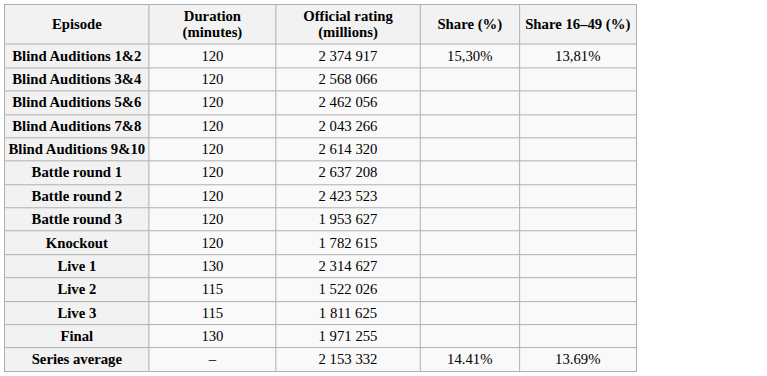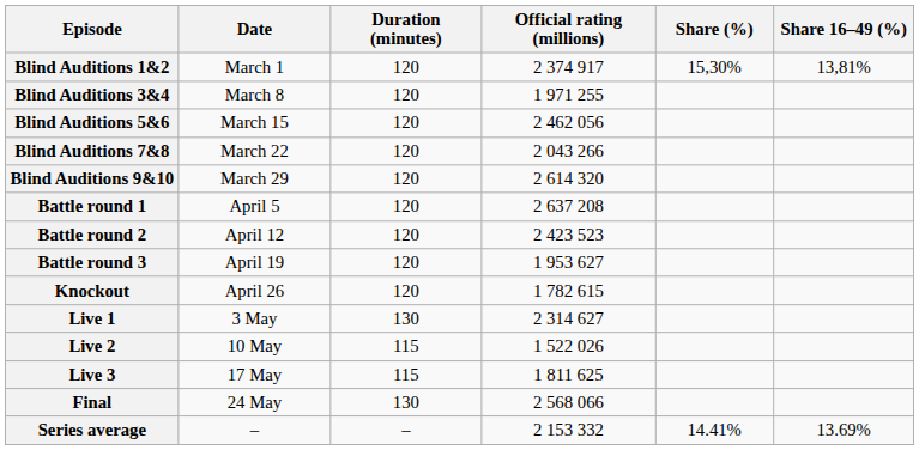 <table class="wikitable sortable" style="text-align:center">
 <tr>
 <th scope="col" style="width:150px;">Episode</th>
+<th scope="col" style="width:130px;">Date</th>
 <th scope="col" style="width:130px;">Duration <br>(minutes)</th>
 <th scope="col" style="width:150px;">Official rating<br>(millions)</th>
 <th scope="col" style="width:100px;">Share (%)</th>
 <th scope="col" style="width:120px;">Share 16–49 (%)</th>
 </tr>
 <tr>
 <th scope="row">Blind Auditions 1&2</th>
+<td>March 1</td>
 <td>120</td>
 <td>2 374 917</td>
 <td>15,30%</td>
 <td>13,81%</td>
 </tr>
 <tr>
 <th scope="row">Blind Auditions 3&4</th>
+<td>March 8</td>
 <td>120</td>
-<td>2 568 066</td>
+<td>1 971 255</td>
 <td></td>
 <td></td>
 </tr>
 <tr>
 <th scope="row">Blind Auditions 5&6</th>
+<td>March 15</td>
 <td>120</td>
 <td>2 462 056</td>
 <td></td>
 <td></td>
 </tr>
 <tr>
 <th scope="row">Blind Auditions 7&8</th>
+<td>March 22</td>
 <td>120</td>
 <td>2 043 266</td>
 <td></td>
 <td></td>
 </tr>
 <tr>
 <th scope="row">Blind Auditions 9&10</th>
+<td>March 29</td>
 <td>120</td>
 <td>2 614 320</td>
 <td></td>
 <td></td>
 </tr>
 <tr>
 <th scope="row">Battle round 1</th>
+<td>April 5</td>
 <td>120</td>
 <td>2 637 208</td>
 <td></td>
 <td></td>
 </tr>
 <tr>
 <th scope="row">Battle round 2</th>
+<td>April 12</td>
 <td>120</td>
 <td>2 423 523</td>
 <td></td>
 <td></td>
 </tr>
 <tr>
 <th scope="row">Battle round 3</th>
+<td>April 19</td>
 <td>120</td>
 <td>1 953 627</td>
 <td></td>
 <td></td>
 </tr>
 <tr>
 <th scope="row">Knockout</th>
+<td>April 26</td>
 <td>120</td>
 <td>1 782 615</td>
 <td></td>
 <td></td>
 </tr>
 <tr>
 <th scope="row">Live 1</th>
+<td>3 May</td>
 <td>130</td>
 <td>2 314 627</td>
 <td></td>
 <td></td>
 </tr>
 <tr>
 <th scope="row">Live 2</th>
+<td>10 May</td>
 <td>115</td>
 <td>1 522 026</td>
 <td></td>
 <td></td>
 </tr>
 <tr>
 <th scope="row">Live 3</th>
+<td>17 May</td>
 <td>115</td>
 <td>1 811 625</td>
 <td></td>
 <td></td>
 </tr>
 <tr>
 <th scope="row">Final</th>
+<td>24 May</td>
 <td>130</td>
-<td>1 971 255</td>
+<td>2 568 066</td>
 <td></td>
 <td></td>
 </tr>
 <tr>
 <th scope="row">Series average</th>
 <td>–</td>
+<td>–</td>
 <td>2 153 332</td>
 <td>14.41%</td>
 <td>13.69%</td>
 </tr>
 </table>
